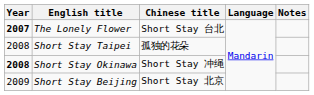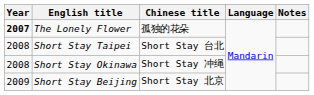 <table class="wikitable">
 <tr>
 <th>Year</th>
 <th>English title</th>
 <th>Chinese title</th>
 <th>Language</th>
 <th class="unsortable">Notes</th>
 </tr>
 <tr>
 <td><strong>2007</strong></td>
 <td><em>The Lonely Flower</em></td>
-<td>Short Stay 台北</td>
+<td>孤独的花朵</td>
 <td rowspan=4><a href='#'>Mandarin</a></td>
 <td></td>
 </tr>
 <tr>
 <td>2008</td>
 <td><em>Short Stay Taipei</em></td>
-<td>孤独的花朵</td>
+<td>Short Stay 台北</td>
 <td></td>
 </tr>
 <tr>
-<td><strong>2008</strong></td>
+<td>2008</td>
 <td><em>Short Stay Okinawa</em></td>
 <td>Short Stay 冲绳</td>
 <td></td>
 </tr>
 <tr>
 <td>2009</td>
 <td><em>Short Stay Beijing</em></td>
 <td>Short Stay 北京</td>
 <td></td>
 </tr>
 </table>
